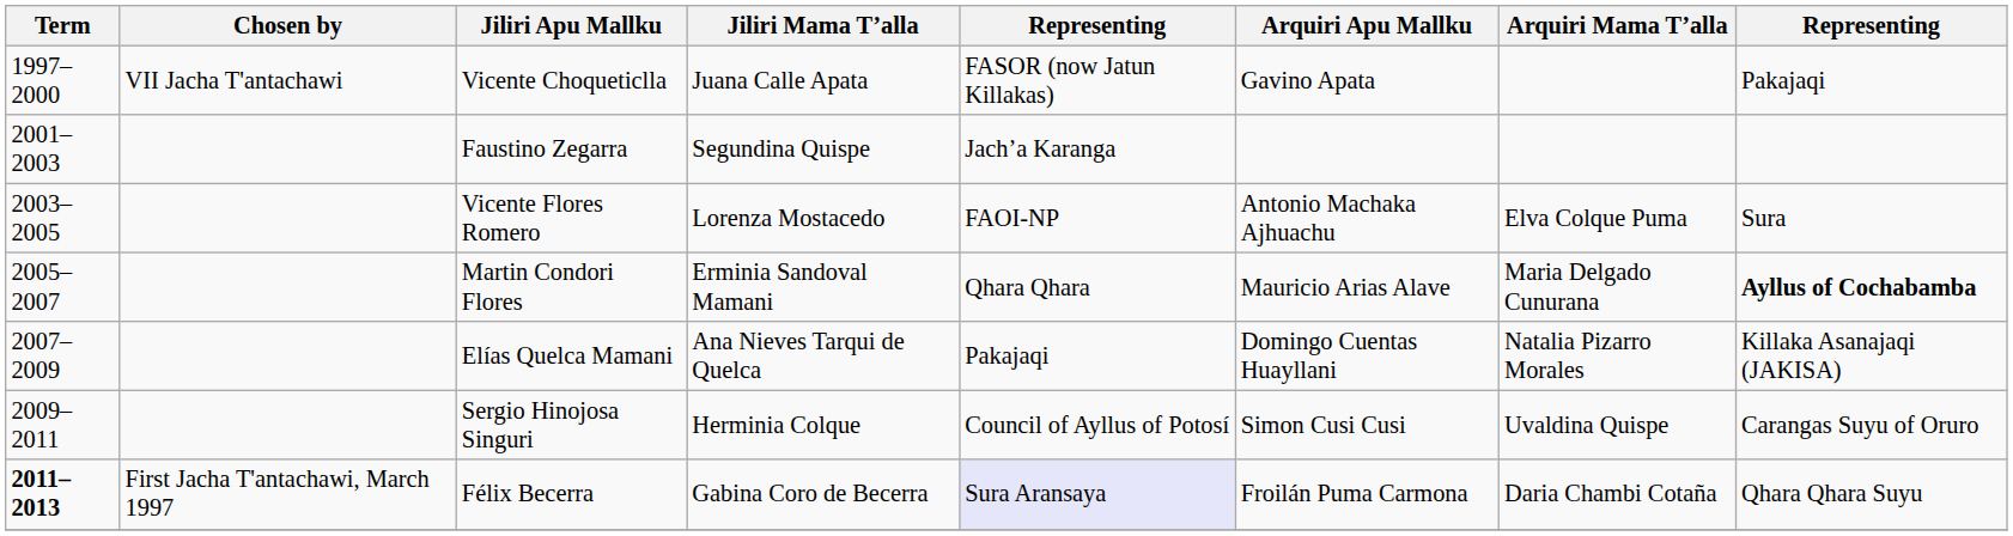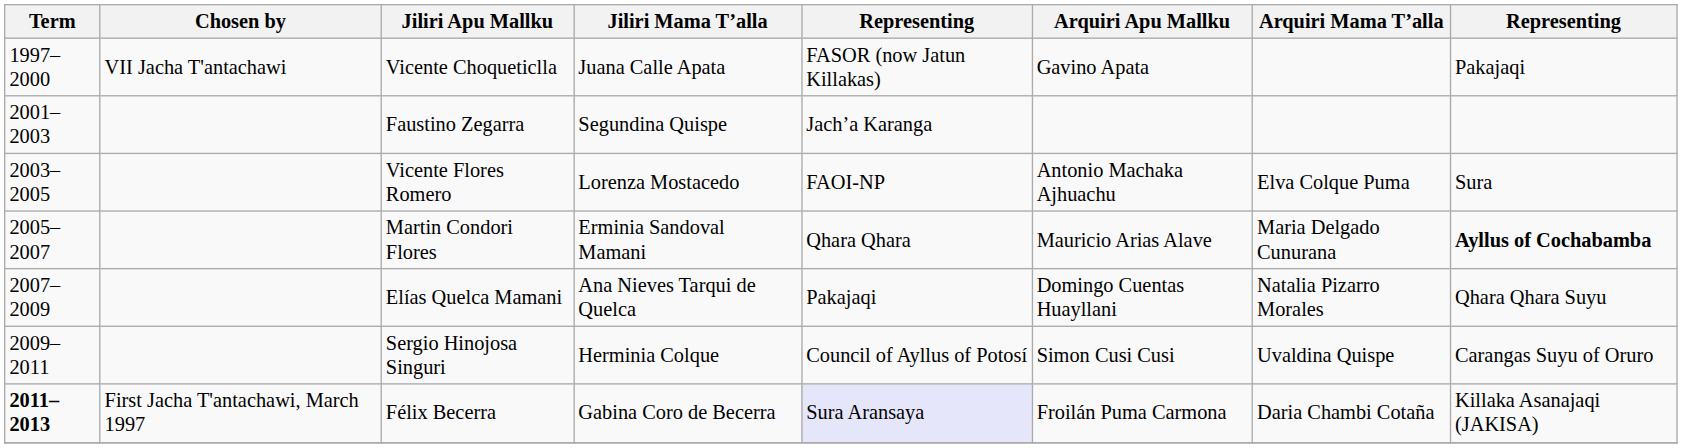 <table class="wikitable" style="font-size: 95%">
 <tr>
 <th><strong>Term</strong></th>
 <th>Chosen by</th>
 <th><strong>Jiliri Apu Mallku</strong></th>
 <th><strong>Jiliri Mama T’alla</strong></th>
 <th>Representing</th>
 <th><strong>Arquiri Apu Mallku</strong></th>
 <th><strong>Arquiri Mama T’alla</strong></th>
 <th>Representing</th>
 </tr>
 <tr>
 <td>1997–2000</td>
 <td>VII Jacha T'antachawi</td>
 <td>Vicente Choqueticlla</td>
 <td>Juana Calle Apata</td>
 <td>FASOR (now Jatun Killakas)</td>
 <td>Gavino Apata</td>
 <td></td>
 <td>Pakajaqi</td>
 </tr>
 <tr>
 <td>2001–2003</td>
 <td></td>
 <td>Faustino Zegarra</td>
 <td>Segundina Quispe</td>
 <td>Jach’a Karanga</td>
 <td></td>
 <td></td>
 <td></td>
 </tr>
 <tr>
 <td>2003–2005</td>
 <td></td>
 <td>Vicente Flores Romero</td>
 <td>Lorenza Mostacedo</td>
 <td>FAOI-NP</td>
 <td>Antonio Machaka Ajhuachu</td>
 <td>Elva Colque Puma</td>
 <td>Sura</td>
 </tr>
 <tr>
 <td>2005–2007</td>
 <td></td>
 <td>Martin Condori Flores</td>
 <td>Erminia Sandoval Mamani</td>
 <td>Qhara Qhara</td>
 <td>Mauricio Arias Alave</td>
 <td>Maria Delgado Cunurana</td>
 <td><strong>Ayllus of Cochabamba</strong></td>
 </tr>
 <tr>
 <td>2007–2009</td>
 <td></td>
 <td>Elías Quelca Mamani</td>
 <td>Ana Nieves Tarqui de Quelca</td>
 <td>Pakajaqi</td>
 <td>Domingo Cuentas Huayllani</td>
 <td>Natalia Pizarro Morales</td>
-<td>Killaka Asanajaqi (JAKISA)</td>
+<td>Qhara Qhara Suyu</td>
 </tr>
 <tr>
 <td>2009–2011</td>
 <td></td>
 <td>Sergio Hinojosa Singuri</td>
 <td>Herminia Colque</td>
 <td>Council of Ayllus of Potosí</td>
 <td>Simon Cusi Cusi</td>
 <td>Uvaldina Quispe</td>
 <td>Carangas Suyu of Oruro</td>
 </tr>
 <tr>
 <td><strong>2011–2013</strong></td>
 <td>First Jacha T'antachawi, March 1997</td>
 <td>Félix Becerra</td>
 <td>Gabina Coro de Becerra</td>
 <td style="background: lavender;">Sura Aransaya</td>
 <td>Froilán Puma Carmona</td>
 <td>Daria Chambi Cotaña</td>
-<td>Qhara Qhara Suyu</td>
+<td>Killaka Asanajaqi (JAKISA)</td>
 </tr>
 <tr>
 </tr>
 </table>
